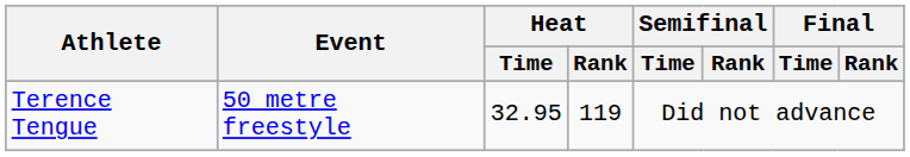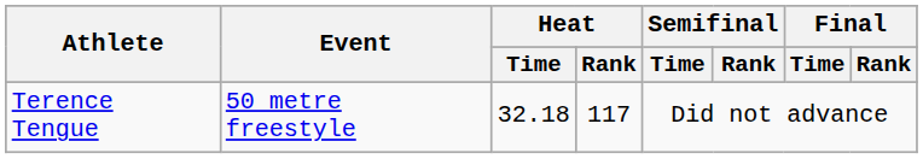 <table class="wikitable" style="text-align:center; font-size:90%; width:50%;">
 <tr>
 <th rowspan="2">Athlete</th>
 <th rowspan="2">Event</th>
 <th colspan="2">Heat</th>
 <th colspan="2">Semifinal</th>
 <th colspan="2">Final</th>
 </tr>
 <tr style="font-size:95%">
 <th>Time</th>
 <th>Rank</th>
 <th>Time</th>
 <th>Rank</th>
 <th>Time</th>
 <th>Rank</th>
 </tr>
 <tr>
 <td align=left><a href='#'>Terence Tengue</a></td>
 <td align=left><a href='#'>50 metre freestyle</a></td>
-<td>32.95</td>
-<td>119</td>
+<td>32.18</td>
+<td>117</td>
 <td colspan=4>Did not advance</td>
 </tr>
 </table>
